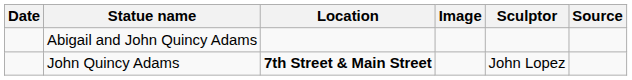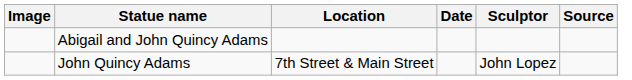 <table class="wikitable sortable">
 <tr>
-<th scope="col">Date</th>
+<th scope="col" class="unsortable">Image</th>
 <th scope="col">Statue name</th>
 <th scope="col">Location</th>
-<th scope="col" class="unsortable">Image</th>
+<th scope="col">Date</th>
 <th scope="col">Sculptor</th>
 <th scope="col" class="unsortable">Source</th>
 </tr>
 <tr>
 <td></td>
 <td>Abigail and John Quincy Adams</td>
 <td></td>
 <td></td>
 <td></td>
 <td></td>
 </tr>
 <tr>
 <td></td>
 <td>John Quincy Adams</td>
-<td><strong>7th Street & Main Street</strong></td>
+<td>7th Street & Main Street</td>
 <td></td>
 <td>John Lopez</td>
 <td></td>
 </tr>
 </table>
